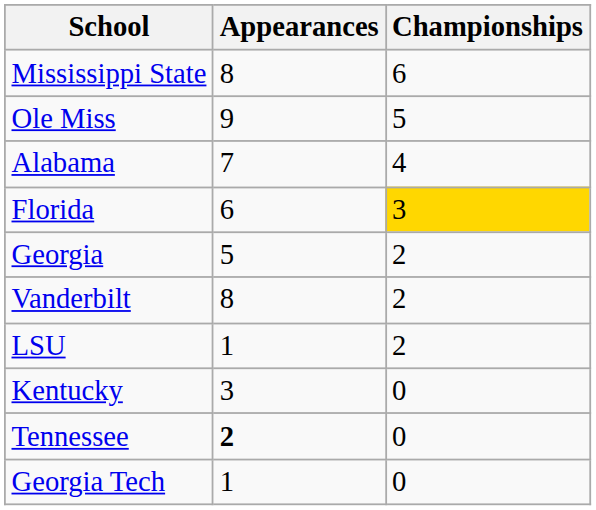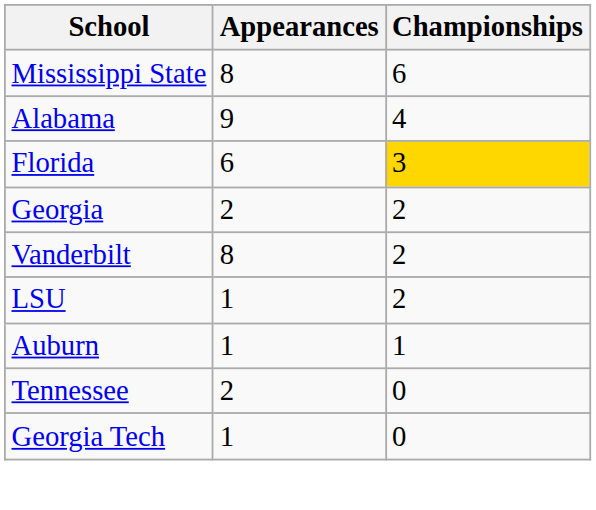 <table class="wikitable sortable">
 <tr>
 <th>School</th>
 <th>Appearances</th>
 <th>Championships</th>
 </tr>
 <tr>
 <td><a href='#'>Mississippi State</a></td>
 <td>8</td>
 <td>6</td>
 </tr>
 <tr>
-<td><a href='#'>Ole Miss</a></td>
+<td><a href='#'>Alabama</a></td>
 <td>9</td>
-<td>5</td>
-</tr>
-<tr>
-<td><a href='#'>Alabama</a></td>
-<td>7</td>
 <td>4</td>
 </tr>
 <tr>
 <td><a href='#'>Florida</a></td>
 <td>6</td>
 <td style="background: gold;">3</td>
 </tr>
 <tr>
 <td><a href='#'>Georgia</a></td>
-<td>5</td>
+<td>2</td>
 <td>2</td>
 </tr>
 <tr>
 <td><a href='#'>Vanderbilt</a></td>
 <td>8</td>
 <td>2</td>
 </tr>
 <tr>
 <td><a href='#'>LSU</a></td>
 <td>1</td>
 <td>2</td>
 </tr>
 <tr>
-<td><a href='#'>Kentucky</a></td>
-<td>3</td>
-<td>0</td>
+<td><a href='#'>Auburn</a></td>
+<td>1</td>
+<td>1</td>
 </tr>
 <tr>
 <td><a href='#'>Tennessee</a></td>
-<td><strong>2</strong></td>
+<td>2</td>
 <td>0</td>
 </tr>
 <tr>
 <td><a href='#'>Georgia Tech</a></td>
 <td>1</td>
 <td>0</td>
 </tr>
 </table>
